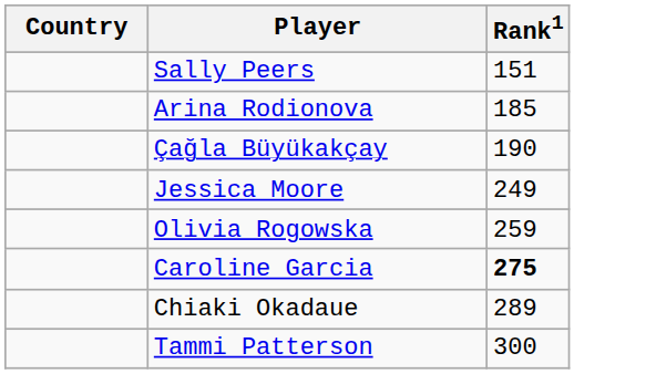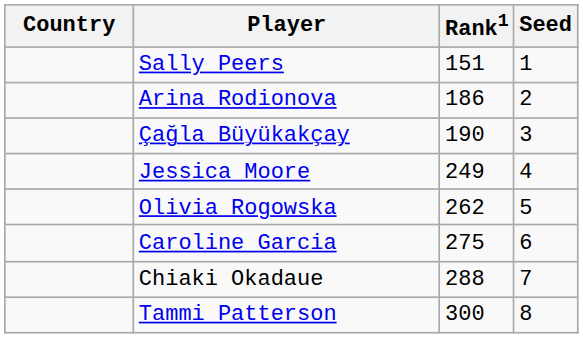 <table class="sortable wikitable">
 <tr>
 <th width="70">Country</th>
 <th width="175">Player</th>
 <th>Rank<sup>1</sup></th>
+<th>Seed</th>
 </tr>
 <tr>
 <td></td>
 <td><a href='#'>Sally Peers</a></td>
 <td>151</td>
+<td>1</td>
 </tr>
 <tr>
 <td></td>
 <td><a href='#'>Arina Rodionova</a></td>
-<td>185</td>
+<td>186</td>
+<td>2</td>
 </tr>
 <tr>
 <td></td>
 <td><a href='#'>Çağla Büyükakçay</a></td>
 <td>190</td>
+<td>3</td>
 </tr>
 <tr>
 <td></td>
 <td><a href='#'>Jessica Moore</a></td>
 <td>249</td>
+<td>4</td>
 </tr>
 <tr>
 <td></td>
 <td><a href='#'>Olivia Rogowska</a></td>
-<td>259</td>
+<td>262</td>
+<td>5</td>
 </tr>
 <tr>
 <td></td>
 <td><a href='#'>Caroline Garcia</a></td>
-<td><strong>275</strong></td>
+<td>275</td>
+<td>6</td>
 </tr>
 <tr>
 <td></td>
 <td>Chiaki Okadaue</td>
-<td>289</td>
+<td>288</td>
+<td>7</td>
 </tr>
 <tr>
 <td></td>
 <td><a href='#'>Tammi Patterson</a></td>
 <td>300</td>
+<td>8</td>
 </tr>
 </table>
